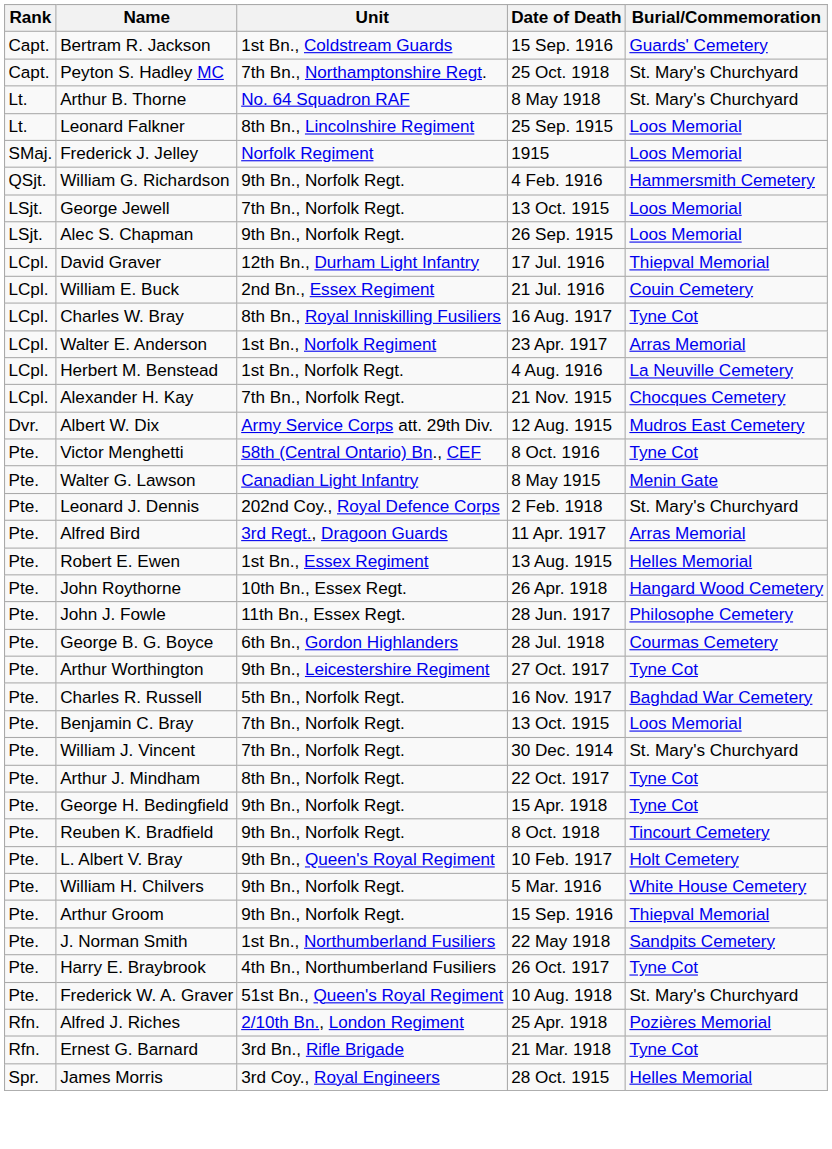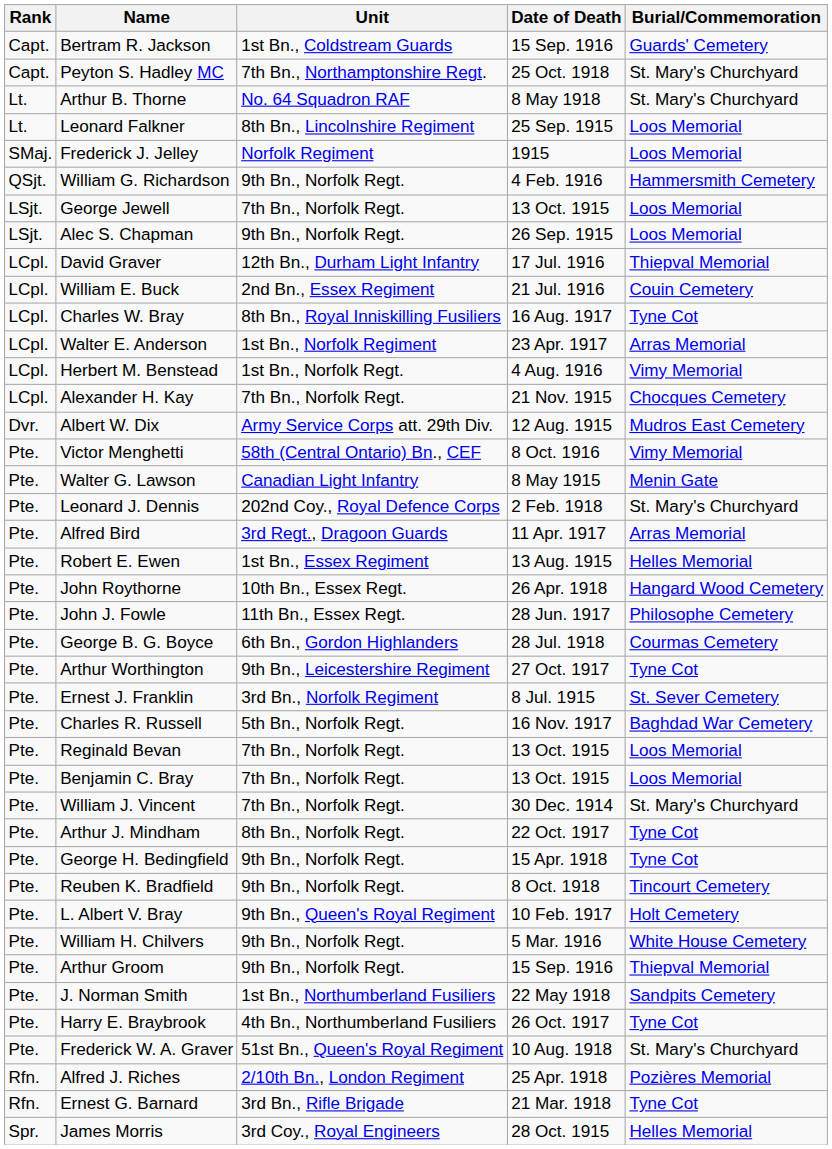 <table class="wikitable">
 <tr>
 <th>Rank</th>
 <th>Name</th>
 <th>Unit</th>
 <th>Date of Death</th>
 <th>Burial/Commemoration</th>
 </tr>
 <tr>
 <td>Capt.</td>
 <td>Bertram R. Jackson</td>
 <td>1st Bn., <a href='#'>Coldstream Guards</a></td>
 <td>15 Sep. 1916</td>
 <td><a href='#'>Guards' Cemetery</a></td>
 </tr>
 <tr>
 <td>Capt.</td>
 <td>Peyton S. Hadley <a href='#'>MC</a></td>
 <td>7th Bn., <a href='#'>Northamptonshire Regt</a>.</td>
 <td>25 Oct. 1918</td>
 <td>St. Mary's Churchyard</td>
 </tr>
 <tr>
 <td>Lt.</td>
 <td>Arthur B. Thorne</td>
 <td><a href='#'>No. 64 Squadron RAF</a></td>
 <td>8 May 1918</td>
 <td>St. Mary's Churchyard</td>
 </tr>
 <tr>
 <td>Lt.</td>
 <td>Leonard Falkner</td>
 <td>8th Bn., <a href='#'>Lincolnshire Regiment</a></td>
 <td>25 Sep. 1915</td>
 <td><a href='#'>Loos Memorial</a></td>
 </tr>
 <tr>
 <td>SMaj.</td>
 <td>Frederick J. Jelley</td>
 <td><a href='#'>Norfolk Regiment</a></td>
 <td>1915</td>
 <td><a href='#'>Loos Memorial</a></td>
 </tr>
 <tr>
 <td>QSjt.</td>
 <td>William G. Richardson</td>
 <td>9th Bn., Norfolk Regt.</td>
 <td>4 Feb. 1916</td>
 <td><a href='#'>Hammersmith Cemetery</a></td>
 </tr>
 <tr>
 <td>LSjt.</td>
 <td>George Jewell</td>
 <td>7th Bn., Norfolk Regt.</td>
 <td>13 Oct. 1915</td>
 <td><a href='#'>Loos Memorial</a></td>
 </tr>
 <tr>
 <td>LSjt.</td>
 <td>Alec S. Chapman</td>
 <td>9th Bn., Norfolk Regt.</td>
 <td>26 Sep. 1915</td>
 <td><a href='#'>Loos Memorial</a></td>
 </tr>
 <tr>
 <td>LCpl.</td>
 <td>David Graver</td>
 <td>12th Bn., <a href='#'>Durham Light Infantry</a></td>
 <td>17 Jul. 1916</td>
 <td><a href='#'>Thiepval Memorial</a></td>
 </tr>
 <tr>
 <td>LCpl.</td>
 <td>William E. Buck</td>
 <td>2nd Bn., <a href='#'>Essex Regiment</a></td>
 <td>21 Jul. 1916</td>
 <td><a href='#'>Couin Cemetery</a></td>
 </tr>
 <tr>
 <td>LCpl.</td>
 <td>Charles W. Bray</td>
 <td>8th Bn., <a href='#'>Royal Inniskilling Fusiliers</a></td>
 <td>16 Aug. 1917</td>
 <td><a href='#'>Tyne Cot</a></td>
 </tr>
 <tr>
 <td>LCpl.</td>
 <td>Walter E. Anderson</td>
 <td>1st Bn., <a href='#'>Norfolk Regiment</a></td>
 <td>23 Apr. 1917</td>
 <td><a href='#'>Arras Memorial</a></td>
 </tr>
 <tr>
 <td>LCpl.</td>
 <td>Herbert M. Benstead</td>
 <td>1st Bn., Norfolk Regt.</td>
 <td>4 Aug. 1916</td>
-<td><a href='#'>La Neuville Cemetery</a></td>
+<td><a href='#'>Vimy Memorial</a></td>
 </tr>
 <tr>
 <td>LCpl.</td>
 <td>Alexander H. Kay</td>
 <td>7th Bn., Norfolk Regt.</td>
 <td>21 Nov. 1915</td>
 <td><a href='#'>Chocques Cemetery</a></td>
 </tr>
 <tr>
 <td>Dvr.</td>
 <td>Albert W. Dix</td>
 <td><a href='#'>Army Service Corps</a> att. 29th Div.</td>
 <td>12 Aug. 1915</td>
 <td><a href='#'>Mudros East Cemetery</a></td>
 </tr>
 <tr>
 <td>Pte.</td>
 <td>Victor Menghetti</td>
 <td><a href='#'>58th (Central Ontario) Bn</a>., <a href='#'>CEF</a></td>
 <td>8 Oct. 1916</td>
-<td><a href='#'>Tyne Cot</a></td>
+<td><a href='#'>Vimy Memorial</a></td>
 </tr>
 <tr>
 <td>Pte.</td>
 <td>Walter G. Lawson</td>
 <td><a href='#'>Canadian Light Infantry</a></td>
 <td>8 May 1915</td>
 <td><a href='#'>Menin Gate</a></td>
 </tr>
 <tr>
 <td>Pte.</td>
 <td>Leonard J. Dennis</td>
 <td>202nd Coy., <a href='#'>Royal Defence Corps</a></td>
 <td>2 Feb. 1918</td>
 <td>St. Mary's Churchyard</td>
 </tr>
 <tr>
 <td>Pte.</td>
 <td>Alfred Bird</td>
 <td><a href='#'>3rd Regt.</a>, <a href='#'>Dragoon Guards</a></td>
 <td>11 Apr. 1917</td>
 <td><a href='#'>Arras Memorial</a></td>
 </tr>
 <tr>
 <td>Pte.</td>
 <td>Robert E. Ewen</td>
 <td>1st Bn., <a href='#'>Essex Regiment</a></td>
 <td>13 Aug. 1915</td>
 <td><a href='#'>Helles Memorial</a></td>
 </tr>
 <tr>
 <td>Pte.</td>
 <td>John Roythorne</td>
 <td>10th Bn., Essex Regt.</td>
 <td>26 Apr. 1918</td>
 <td><a href='#'>Hangard Wood Cemetery</a></td>
 </tr>
 <tr>
 <td>Pte.</td>
 <td>John J. Fowle</td>
 <td>11th Bn., Essex Regt.</td>
 <td>28 Jun. 1917</td>
 <td><a href='#'>Philosophe Cemetery</a></td>
 </tr>
 <tr>
 <td>Pte.</td>
 <td>George B. G. Boyce</td>
 <td>6th Bn., <a href='#'>Gordon Highlanders</a></td>
 <td>28 Jul. 1918</td>
 <td><a href='#'>Courmas Cemetery</a></td>
 </tr>
 <tr>
 <td>Pte.</td>
 <td>Arthur Worthington</td>
 <td>9th Bn., <a href='#'>Leicestershire Regiment</a></td>
 <td>27 Oct. 1917</td>
 <td><a href='#'>Tyne Cot</a></td>
 </tr>
 <tr>
 <td>Pte.</td>
+<td>Ernest J. Franklin</td>
+<td>3rd Bn., <a href='#'>Norfolk Regiment</a></td>
+<td>8 Jul. 1915</td>
+<td><a href='#'>St. Sever Cemetery</a></td>
+</tr>
+<tr>
+<td>Pte.</td>
 <td>Charles R. Russell</td>
 <td>5th Bn., Norfolk Regt.</td>
 <td>16 Nov. 1917</td>
 <td><a href='#'>Baghdad War Cemetery</a></td>
+</tr>
+<tr>
+<td>Pte.</td>
+<td>Reginald Bevan</td>
+<td>7th Bn., Norfolk Regt.</td>
+<td>13 Oct. 1915</td>
+<td><a href='#'>Loos Memorial</a></td>
 </tr>
 <tr>
 <td>Pte.</td>
 <td>Benjamin C. Bray</td>
 <td>7th Bn., Norfolk Regt.</td>
 <td>13 Oct. 1915</td>
 <td><a href='#'>Loos Memorial</a></td>
 </tr>
 <tr>
 <td>Pte.</td>
 <td>William J. Vincent</td>
 <td>7th Bn., Norfolk Regt.</td>
 <td>30 Dec. 1914</td>
 <td>St. Mary's Churchyard</td>
 </tr>
 <tr>
 <td>Pte.</td>
 <td>Arthur J. Mindham</td>
 <td>8th Bn., Norfolk Regt.</td>
 <td>22 Oct. 1917</td>
 <td><a href='#'>Tyne Cot</a></td>
 </tr>
 <tr>
 <td>Pte.</td>
 <td>George H. Bedingfield</td>
 <td>9th Bn., Norfolk Regt.</td>
 <td>15 Apr. 1918</td>
 <td><a href='#'>Tyne Cot</a></td>
 </tr>
 <tr>
 <td>Pte.</td>
 <td>Reuben K. Bradfield</td>
 <td>9th Bn., Norfolk Regt.</td>
 <td>8 Oct. 1918</td>
 <td><a href='#'>Tincourt Cemetery</a></td>
 </tr>
 <tr>
 <td>Pte.</td>
 <td>L. Albert V. Bray</td>
 <td>9th Bn., <a href='#'>Queen's Royal Regiment</a></td>
 <td>10 Feb. 1917</td>
 <td><a href='#'>Holt Cemetery</a></td>
 </tr>
 <tr>
 <td>Pte.</td>
 <td>William H. Chilvers</td>
 <td>9th Bn., Norfolk Regt.</td>
 <td>5 Mar. 1916</td>
 <td><a href='#'>White House Cemetery</a></td>
 </tr>
 <tr>
 <td>Pte.</td>
 <td>Arthur Groom</td>
 <td>9th Bn., Norfolk Regt.</td>
 <td>15 Sep. 1916</td>
 <td><a href='#'>Thiepval Memorial</a></td>
 </tr>
 <tr>
 <td>Pte.</td>
 <td>J. Norman Smith</td>
 <td>1st Bn., <a href='#'>Northumberland Fusiliers</a></td>
 <td>22 May 1918</td>
 <td><a href='#'>Sandpits Cemetery</a></td>
 </tr>
 <tr>
 <td>Pte.</td>
 <td>Harry E. Braybrook</td>
 <td>4th Bn., Northumberland Fusiliers</td>
 <td>26 Oct. 1917</td>
 <td><a href='#'>Tyne Cot</a></td>
 </tr>
 <tr>
 <td>Pte.</td>
 <td>Frederick W. A. Graver</td>
 <td>51st Bn., <a href='#'>Queen's Royal Regiment</a></td>
 <td>10 Aug. 1918</td>
 <td>St. Mary's Churchyard</td>
 </tr>
 <tr>
 <td>Rfn.</td>
 <td>Alfred J. Riches</td>
 <td><a href='#'>2/10th Bn.</a>, <a href='#'>London Regiment</a></td>
 <td>25 Apr. 1918</td>
 <td><a href='#'>Pozières Memorial</a></td>
 </tr>
 <tr>
 <td>Rfn.</td>
 <td>Ernest G. Barnard</td>
 <td>3rd Bn., <a href='#'>Rifle Brigade</a></td>
 <td>21 Mar. 1918</td>
 <td><a href='#'>Tyne Cot</a></td>
 </tr>
 <tr>
 <td>Spr.</td>
 <td>James Morris</td>
 <td>3rd Coy., <a href='#'>Royal Engineers</a></td>
 <td>28 Oct. 1915</td>
 <td><a href='#'>Helles Memorial</a></td>
 </tr>
 </table>
